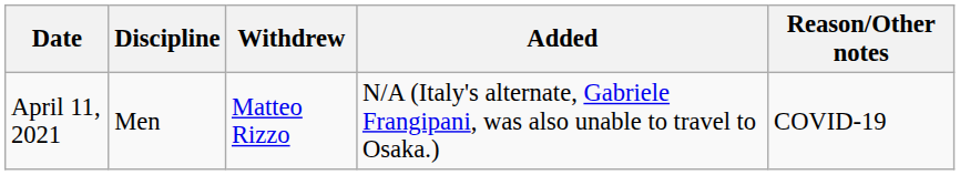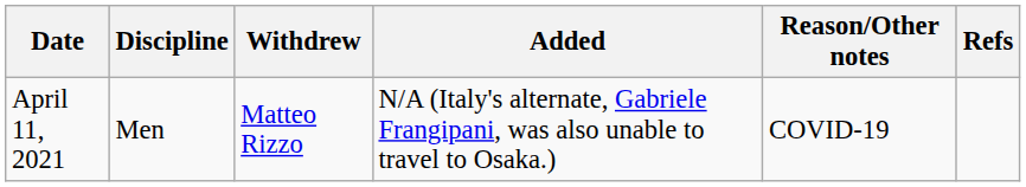 <table class="wikitable sortable">
 <tr>
 <th>Date</th>
 <th>Discipline</th>
 <th>Withdrew</th>
 <th>Added</th>
 <th>Reason/Other notes</th>
+<th>Refs</th>
 </tr>
 <tr>
 <td>April 11, 2021</td>
 <td>Men</td>
 <td> <a href='#'>Matteo Rizzo</a></td>
 <td>N/A (Italy's alternate, <a href='#'>Gabriele Frangipani</a>, was also unable to travel to Osaka.)</td>
 <td>COVID-19</td>
+<td></td>
 </tr>
 </table>
